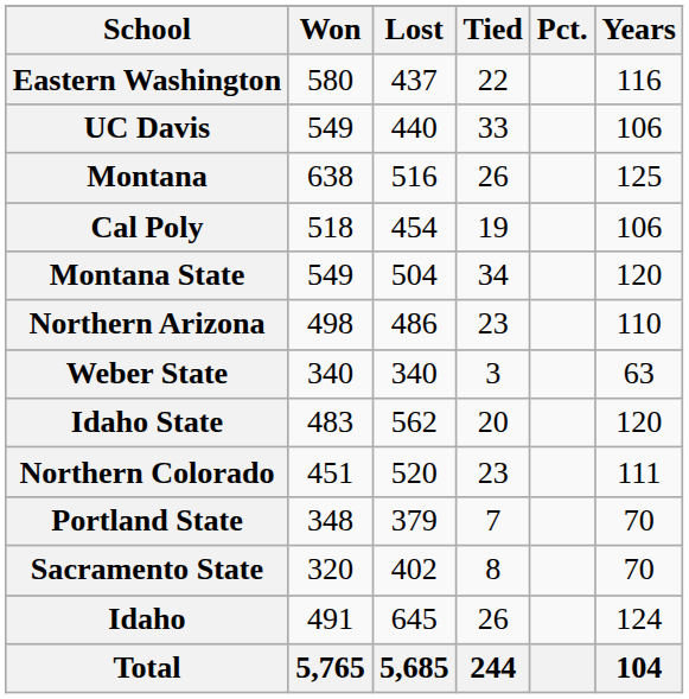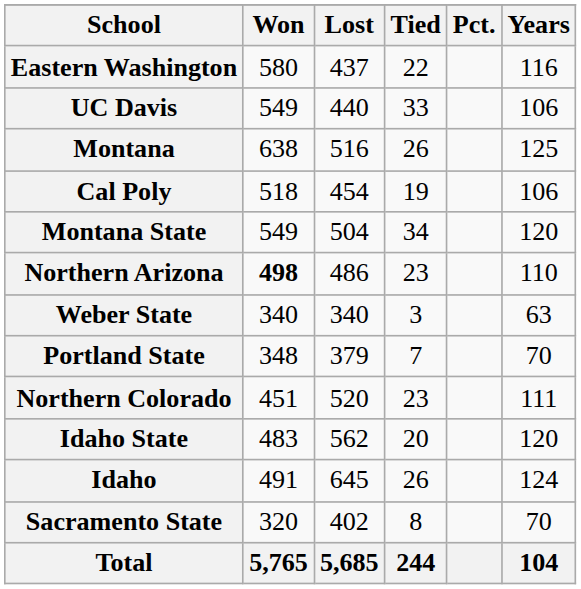 <table class="wikitable sortable plainrowheaders" style="text-align: center;">
 <tr>
 </tr>
 <tr>
 <th scope="col">School</th>
 <th scope="col">Won</th>
 <th scope="col">Lost</th>
 <th scope="col">Tied</th>
 <th scope="col">Pct.</th>
 <th scope="col">Years</th>
 </tr>
 <tr>
 <th scope="row">Eastern Washington</th>
 <td>580</td>
 <td>437</td>
 <td>22</td>
 <td></td>
 <td>116</td>
 </tr>
 <tr>
 <th scope="row">UC Davis</th>
 <td>549</td>
 <td>440</td>
 <td>33</td>
 <td></td>
 <td>106</td>
 </tr>
 <tr>
 <th scope="row">Montana</th>
 <td>638</td>
 <td>516</td>
 <td>26</td>
 <td></td>
 <td>125</td>
 </tr>
 <tr>
 <th scope="row">Cal Poly</th>
 <td>518</td>
 <td>454</td>
 <td>19</td>
 <td></td>
 <td>106</td>
 </tr>
 <tr>
 <th scope="row">Montana State</th>
 <td>549</td>
 <td>504</td>
 <td>34</td>
 <td></td>
 <td>120</td>
 </tr>
 <tr>
 <th scope="row">Northern Arizona</th>
-<td>498</td>
+<td><strong>498</strong></td>
 <td>486</td>
 <td>23</td>
 <td></td>
 <td>110</td>
 </tr>
 <tr>
 <th scope="row">Weber State</th>
 <td>340</td>
 <td>340</td>
 <td>3</td>
 <td></td>
 <td>63</td>
 </tr>
 <tr>
-<th scope="row">Idaho State</th>
-<td>483</td>
-<td>562</td>
-<td>20</td>
+<th scope="row">Portland State</th>
+<td>348</td>
+<td>379</td>
+<td>7</td>
 <td></td>
-<td>120</td>
+<td>70</td>
 </tr>
 <tr>
 <th scope="row">Northern Colorado</th>
 <td>451</td>
 <td>520</td>
 <td>23</td>
 <td></td>
 <td>111</td>
 </tr>
 <tr>
-<th scope="row">Portland State</th>
-<td>348</td>
-<td>379</td>
-<td>7</td>
+<th scope="row">Idaho State</th>
+<td>483</td>
+<td>562</td>
+<td>20</td>
 <td></td>
-<td>70</td>
+<td>120</td>
+</tr>
+<tr>
+<th scope="row">Idaho</th>
+<td>491</td>
+<td>645</td>
+<td>26</td>
+<td></td>
+<td>124</td>
 </tr>
 <tr>
 <th scope="row">Sacramento State</th>
 <td>320</td>
 <td>402</td>
 <td>8</td>
 <td></td>
 <td>70</td>
 </tr>
 <tr>
-<th scope="row">Idaho</th>
-<td>491</td>
-<td>645</td>
-<td>26</td>
-<td></td>
-<td>124</td>
-</tr>
-<tr>
 <th scope="row" style="font-weight: bold;">Total</th>
 <th scope="col">5,765</th>
 <th scope="col">5,685</th>
 <th scope="col">244</th>
 <th scope="col"></th>
 <th scope="col">104</th>
 </tr>
 </table>
